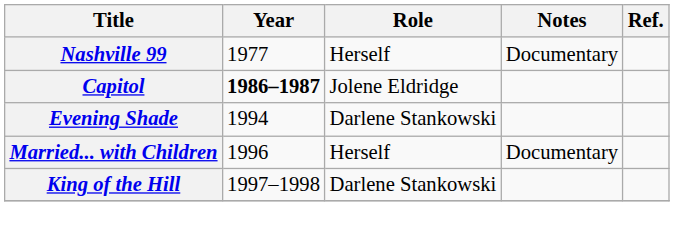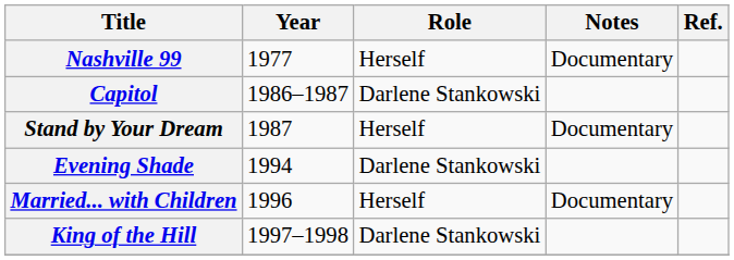 <table class="wikitable sortable plainrowheaders">
 <tr>
 <th scope="col">Title</th>
 <th scope="col">Year</th>
 <th scope="col">Role</th>
 <th scope="col" class="unsortable">Notes</th>
 <th scope="col" class="unsortable">Ref.</th>
 </tr>
 <tr>
 <th scope="row"><em><a href='#'>Nashville 99</a></em></th>
 <td>1977</td>
 <td>Herself</td>
 <td>Documentary</td>
 <td align="center"></td>
 </tr>
 <tr>
 <th scope="row"><em><a href='#'>Capitol</a></em></th>
-<td><strong>1986–1987</strong></td>
-<td>Jolene Eldridge</td>
+<td>1986–1987</td>
+<td>Darlene Stankowski</td>
 <td></td>
+<td align="center"></td>
+</tr>
+<tr>
+<th scope="row"><em>Stand by Your Dream</em></th>
+<td>1987</td>
+<td>Herself</td>
+<td>Documentary</td>
 <td align="center"></td>
 </tr>
 <tr>
 <th scope="row"><em><a href='#'>Evening Shade</a></em></th>
 <td>1994</td>
 <td>Darlene Stankowski</td>
 <td></td>
 <td align="center"></td>
 </tr>
 <tr>
 <th scope="row"><em><a href='#'>Married... with Children</a></em></th>
 <td>1996</td>
 <td>Herself</td>
 <td>Documentary</td>
 <td align="center"></td>
 </tr>
 <tr>
 <th scope="row"><em><a href='#'>King of the Hill</a></em></th>
 <td>1997–1998</td>
 <td>Darlene Stankowski</td>
 <td></td>
 <td align="center"></td>
 </tr>
 <tr>
 </tr>
 </table>
